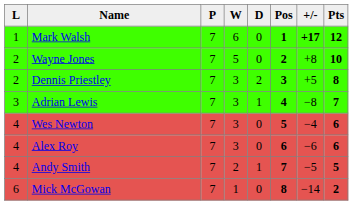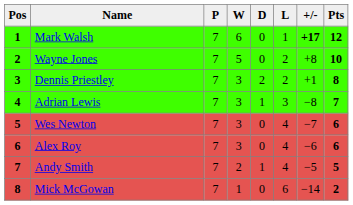 <table style=border-collapse:collapse border=1 cellspacing=0 cellpadding=5>
 <tr align=center bgcolor=#efefef>
-<th width=20>L</th>
+<th width=20>Pos</th>
 <th width=220>Name</th>
 <th width=20>P</th>
 <th width=20>W</th>
 <th width=20>D</th>
-<th width=20>Pos</th>
+<th width=20>L</th>
 <th width=20>+/-</th>
 <th width=20>Pts</th>
 </tr>
 <tr align=center bgcolor="#3FFF00">
-<td>1</td>
+<td><strong>1</strong></td>
 <td align="left"> <a href='#'>Mark Walsh</a></td>
 <td>7</td>
 <td>6</td>
 <td>0</td>
-<td><strong>1</strong></td>
+<td>1</td>
 <td><strong>+17</strong></td>
 <td><strong>12</strong></td>
 </tr>
 <tr align=center bgcolor="#3FFF00">
-<td>2</td>
+<td><strong>2</strong></td>
 <td align="left"> <a href='#'>Wayne Jones</a></td>
 <td>7</td>
 <td>5</td>
 <td>0</td>
-<td><strong>2</strong></td>
+<td>2</td>
 <td>+8</td>
 <td><strong>10</strong></td>
 </tr>
 <tr align=center bgcolor="#3FFF00">
-<td>2</td>
+<td><strong>3</strong></td>
 <td align="left"> <a href='#'>Dennis Priestley</a></td>
 <td>7</td>
 <td>3</td>
 <td>2</td>
-<td><strong>3</strong></td>
-<td>+5</td>
+<td>2</td>
+<td>+1</td>
 <td><strong>8</strong></td>
 </tr>
 <tr align=center bgcolor="#3FFF00">
-<td>3</td>
+<td><strong>4</strong></td>
 <td align="left"> <a href='#'>Adrian Lewis</a></td>
 <td>7</td>
 <td>3</td>
 <td>1</td>
-<td><strong>4</strong></td>
+<td>3</td>
 <td>−8</td>
 <td><strong>7</strong></td>
 </tr>
 <tr align=center bgcolor="#E55451">
-<td>4</td>
+<td><strong>5</strong></td>
 <td align="left"> <a href='#'>Wes Newton</a></td>
 <td>7</td>
 <td>3</td>
 <td>0</td>
-<td><strong>5</strong></td>
-<td>−4</td>
+<td>4</td>
+<td>−7</td>
 <td><strong>6</strong></td>
 </tr>
 <tr align=center bgcolor="#E55451">
-<td>4</td>
+<td><strong>6</strong></td>
 <td align="left"> <a href='#'>Alex Roy</a></td>
 <td>7</td>
 <td>3</td>
 <td>0</td>
-<td><strong>6</strong></td>
+<td>4</td>
 <td>−6</td>
 <td><strong>6</strong></td>
 </tr>
 <tr align=center bgcolor="#E55451">
-<td>4</td>
+<td><strong>7</strong></td>
 <td align="left"> <a href='#'>Andy Smith</a></td>
 <td>7</td>
 <td>2</td>
 <td>1</td>
-<td><strong>7</strong></td>
+<td>4</td>
 <td>−5</td>
 <td><strong>5</strong></td>
 </tr>
 <tr align=center bgcolor="#E55451">
-<td>6</td>
+<td><strong>8</strong></td>
 <td align="left"> <a href='#'>Mick McGowan</a></td>
 <td>7</td>
 <td>1</td>
 <td>0</td>
-<td><strong>8</strong></td>
+<td>6</td>
 <td>−14</td>
 <td><strong>2</strong></td>
 </tr>
 </table>
